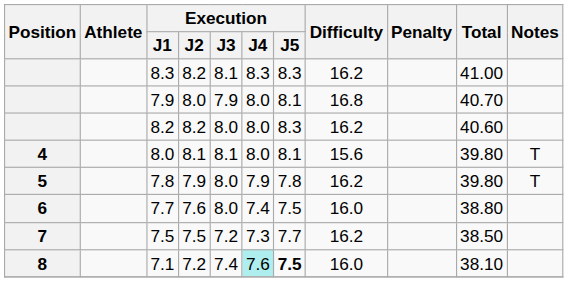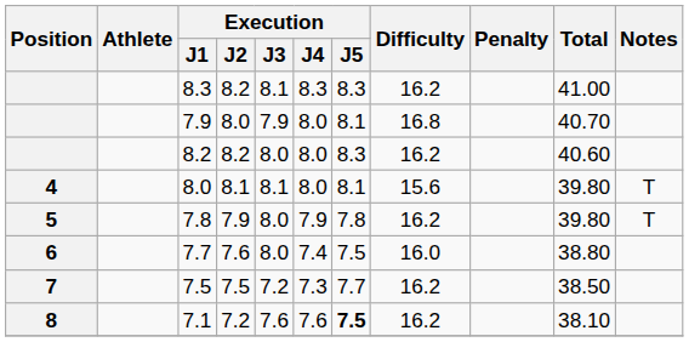 <table class="wikitable sortable" style="text-align:center; font-size:95%">
 <tr>
 <th rowspan="2">Position</th>
 <th rowspan="2">Athlete</th>
 <th colspan="5">Execution</th>
 <th rowspan="2">Difficulty</th>
 <th rowspan="2">Penalty</th>
 <th rowspan="2">Total</th>
 <th rowspan="2">Notes</th>
 </tr>
 <tr>
 <th>J1</th>
 <th>J2</th>
 <th>J3</th>
 <th>J4</th>
 <th>J5</th>
 </tr>
 <tr>
 <th></th>
 <td align=left></td>
 <td>8.3</td>
 <td>8.2</td>
 <td>8.1</td>
 <td>8.3</td>
 <td>8.3</td>
 <td>16.2</td>
 <td></td>
 <td>41.00</td>
 <td></td>
 </tr>
 <tr>
 <th></th>
 <td align=left></td>
 <td>7.9</td>
 <td>8.0</td>
 <td>7.9</td>
 <td>8.0</td>
 <td>8.1</td>
 <td>16.8</td>
 <td></td>
 <td>40.70</td>
 <td></td>
 </tr>
 <tr>
 <th></th>
 <td align=left></td>
 <td>8.2</td>
 <td>8.2</td>
 <td>8.0</td>
 <td>8.0</td>
 <td>8.3</td>
 <td>16.2</td>
 <td></td>
 <td>40.60</td>
 <td></td>
 </tr>
 <tr>
 <th>4</th>
 <td align=left></td>
 <td>8.0</td>
 <td>8.1</td>
 <td>8.1</td>
 <td>8.0</td>
 <td>8.1</td>
 <td>15.6</td>
 <td></td>
 <td>39.80</td>
 <td>T</td>
 </tr>
 <tr>
 <th>5</th>
 <td align=left></td>
 <td>7.8</td>
 <td>7.9</td>
 <td>8.0</td>
 <td>7.9</td>
 <td>7.8</td>
 <td>16.2</td>
 <td></td>
 <td>39.80</td>
 <td>T</td>
 </tr>
 <tr>
 <th>6</th>
 <td align=left></td>
 <td>7.7</td>
 <td>7.6</td>
 <td>8.0</td>
 <td>7.4</td>
 <td>7.5</td>
 <td>16.0</td>
 <td></td>
 <td>38.80</td>
 <td></td>
 </tr>
 <tr>
 <th>7</th>
 <td align=left></td>
 <td>7.5</td>
 <td>7.5</td>
 <td>7.2</td>
 <td>7.3</td>
 <td>7.7</td>
 <td>16.2</td>
 <td></td>
 <td>38.50</td>
 <td></td>
 </tr>
 <tr>
 <th>8</th>
 <td align=left></td>
 <td>7.1</td>
 <td>7.2</td>
-<td>7.4</td>
-<td style="background: paleturquoise;">7.6</td>
+<td>7.6</td>
+<td>7.6</td>
 <td><strong>7.5</strong></td>
-<td>16.0</td>
+<td>16.2</td>
 <td></td>
 <td>38.10</td>
 <td></td>
 </tr>
 <tr>
 </tr>
 </table>
